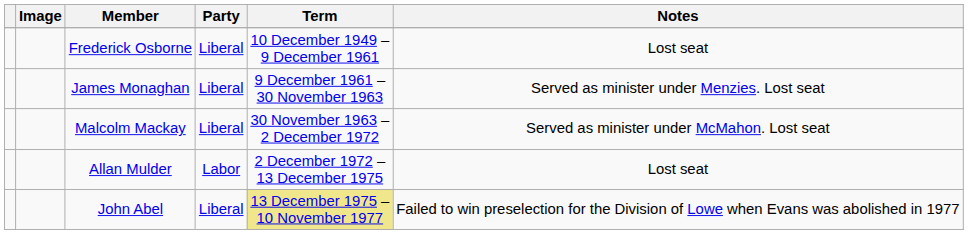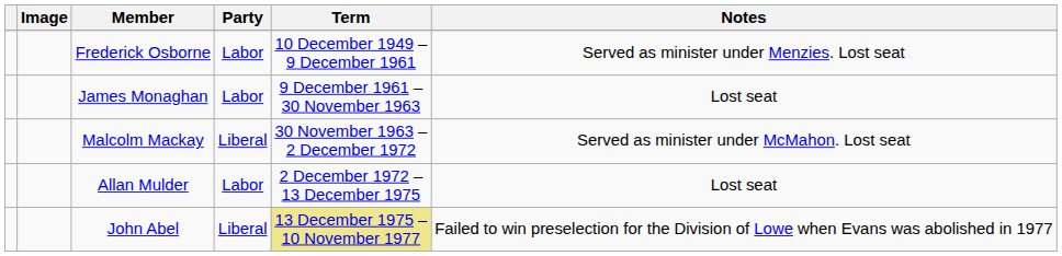 <table class=wikitable style="text-align:center">
 <tr>
 <th></th>
 <th>Image</th>
 <th>Member</th>
 <th>Party</th>
 <th>Term</th>
 <th>Notes</th>
 </tr>
 <tr>
 </tr>
 <tr>
 <td> </td>
 <td></td>
 <td><a href='#'>Frederick Osborne</a><br></td>
-<td><a href='#'>Liberal</a></td>
+<td><a href='#'>Labor</a></td>
 <td nowrap><a href='#'>10 December 1949</a> –<br><a href='#'>9 December 1961</a></td>
-<td>Lost seat</td>
+<td>Served as minister under <a href='#'>Menzies</a>. Lost seat</td>
 </tr>
 <tr>
 <td> </td>
 <td></td>
 <td><a href='#'>James Monaghan</a><br></td>
-<td><a href='#'>Liberal</a></td>
+<td><a href='#'>Labor</a></td>
 <td nowrap><a href='#'>9 December 1961</a> –<br><a href='#'>30 November 1963</a></td>
-<td>Served as minister under <a href='#'>Menzies</a>. Lost seat</td>
+<td>Lost seat</td>
 </tr>
 <tr>
 <td> </td>
 <td></td>
 <td><a href='#'>Malcolm Mackay</a><br></td>
 <td><a href='#'>Liberal</a></td>
 <td nowrap><a href='#'>30 November 1963</a> –<br><a href='#'>2 December 1972</a></td>
 <td>Served as minister under <a href='#'>McMahon</a>. Lost seat</td>
 </tr>
 <tr>
 <td> </td>
 <td></td>
 <td><a href='#'>Allan Mulder</a><br></td>
 <td><a href='#'>Labor</a></td>
 <td nowrap><a href='#'>2 December 1972</a> –<br><a href='#'>13 December 1975</a></td>
 <td>Lost seat</td>
 </tr>
 <tr>
 <td> </td>
 <td></td>
 <td><a href='#'>John Abel</a><br></td>
 <td><a href='#'>Liberal</a></td>
 <td nowrap style="background: khaki;"><a href='#'>13 December 1975</a> –<br><a href='#'>10 November 1977</a></td>
 <td>Failed to win preselection for the Division of <a href='#'>Lowe</a> when Evans was abolished in 1977</td>
 </tr>
 </table>
